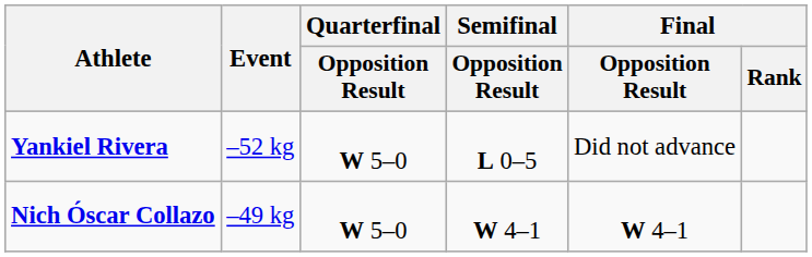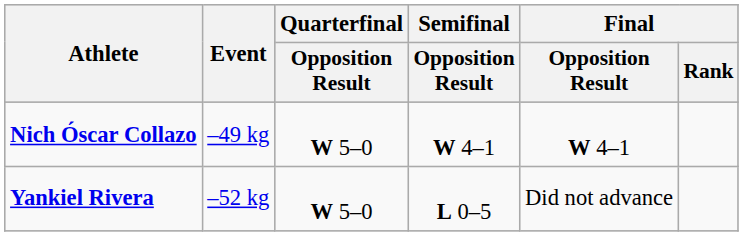 <table class=wikitable style=font-size:90%;text-align:center>
 <tr>
 <th rowspan=2>Athlete</th>
 <th rowspan=2>Event</th>
 <th>Quarterfinal</th>
 <th>Semifinal</th>
 <th colspan=2>Final</th>
 </tr>
 <tr style=font-size:95%>
 <th>Opposition<br>Result</th>
 <th>Opposition<br>Result</th>
 <th>Opposition<br>Result</th>
 <th>Rank</th>
 </tr>
 <tr>
+<td align=left><strong><a href='#'>Nich Óscar Collazo</a></strong></td>
+<td align=left><a href='#'>–49 kg</a></td>
+<td><br><strong>W</strong> 5–0</td>
+<td><br><strong>W</strong> 4–1</td>
+<td><br><strong>W</strong> 4–1</td>
+<td></td>
+</tr>
+<tr>
 <td align=left><strong><a href='#'>Yankiel Rivera</a></strong></td>
 <td align=left><a href='#'>–52 kg</a></td>
 <td><br><strong>W</strong> 5–0</td>
 <td><br><strong>L</strong> 0–5</td>
 <td>Did not advance</td>
 <td></td>
 </tr>
-<tr>
-<td align=left><strong><a href='#'>Nich Óscar Collazo</a></strong></td>
-<td align=left><a href='#'>–49 kg</a></td>
-<td><br><strong>W</strong> 5–0</td>
-<td><br><strong>W</strong> 4–1</td>
-<td><br><strong>W</strong> 4–1</td>
-<td></td>
-</tr>
 </table>
